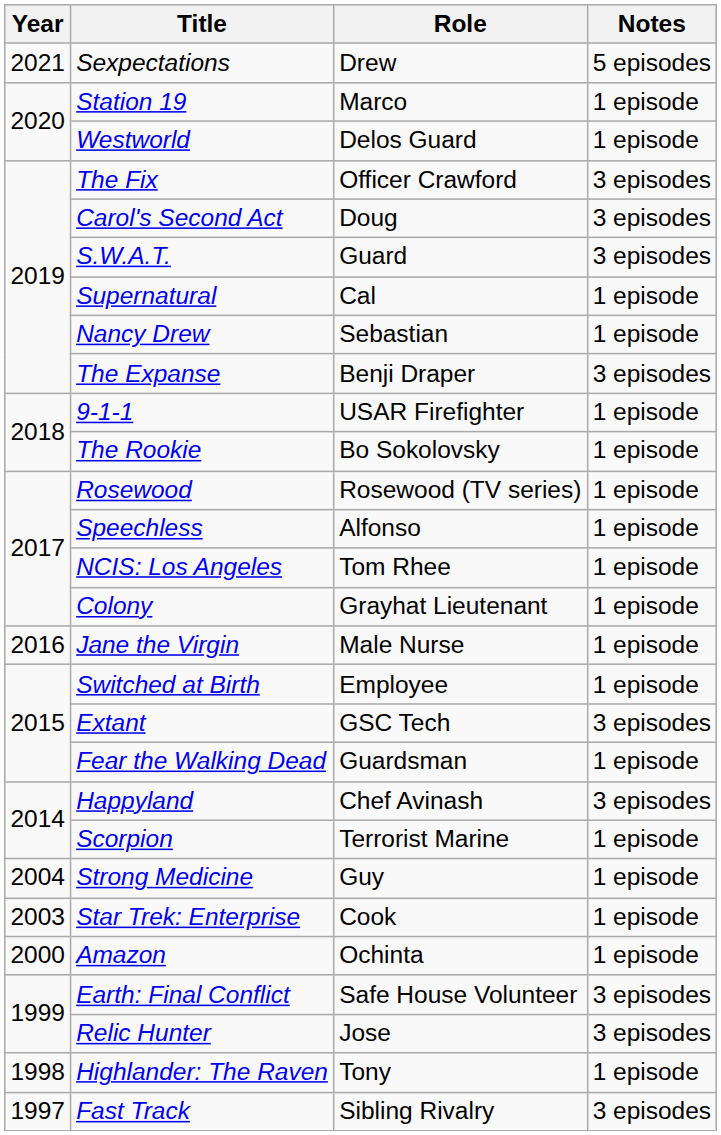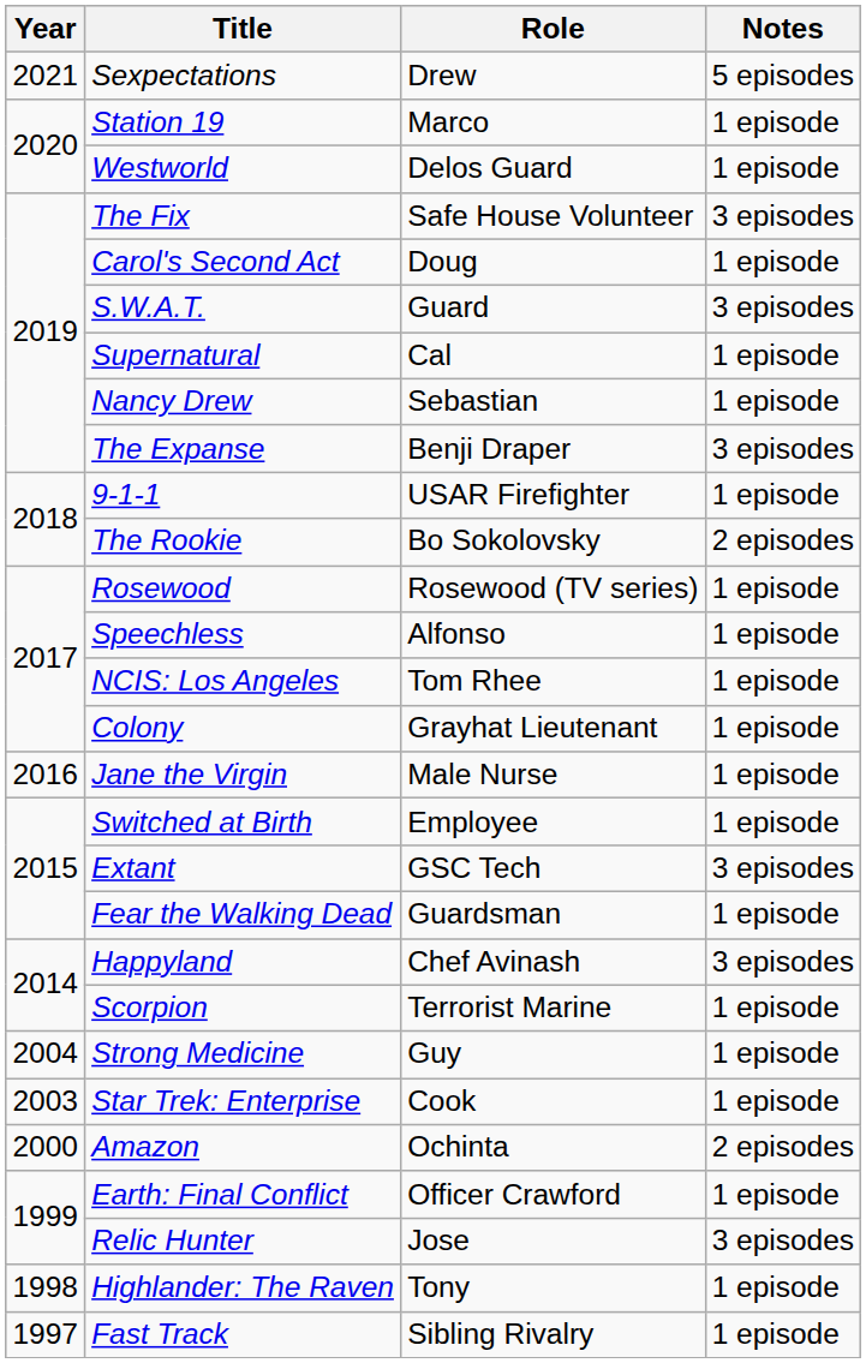 <table class="wikitable sortable">
 <tr>
 <th>Year</th>
 <th>Title</th>
 <th>Role</th>
 <th class="wikitable sortable">Notes</th>
 </tr>
 <tr>
 <td>2021</td>
 <td><em>Sexpectations</em></td>
 <td>Drew</td>
 <td>5 episodes</td>
 </tr>
 <tr>
 <td rowspan=2>2020</td>
 <td><em><a href='#'>Station 19</a></em></td>
 <td>Marco</td>
 <td>1 episode</td>
 </tr>
 <tr>
 <td><em><a href='#'>Westworld</a></em></td>
 <td>Delos Guard</td>
 <td>1 episode</td>
 </tr>
 <tr>
 <td rowspan=6>2019</td>
 <td><em><a href='#'>The Fix</a></em></td>
-<td>Officer Crawford</td>
+<td>Safe House Volunteer</td>
 <td>3 episodes</td>
 </tr>
 <tr>
 <td><em><a href='#'>Carol's Second Act</a></em></td>
 <td>Doug</td>
-<td>3 episodes</td>
+<td>1 episode</td>
 </tr>
 <tr>
 <td><em><a href='#'>S.W.A.T.</a></em></td>
 <td>Guard</td>
 <td>3 episodes</td>
 </tr>
 <tr>
 <td><em><a href='#'>Supernatural</a></em></td>
 <td>Cal</td>
 <td>1 episode</td>
 </tr>
 <tr>
 <td><em><a href='#'>Nancy Drew</a></em></td>
 <td>Sebastian</td>
 <td>1 episode</td>
 </tr>
 <tr>
 <td><em><a href='#'>The Expanse</a></em></td>
 <td>Benji Draper</td>
 <td>3 episodes</td>
 </tr>
 <tr>
 <td rowspan=2>2018</td>
 <td><em><a href='#'>9-1-1</a></em></td>
 <td>USAR Firefighter</td>
 <td>1 episode</td>
 </tr>
 <tr>
 <td><em><a href='#'>The Rookie</a></em></td>
 <td>Bo Sokolovsky</td>
-<td>1 episode</td>
+<td>2 episodes</td>
 </tr>
 <tr>
 <td rowspan=4>2017</td>
 <td><em><a href='#'>Rosewood</a></em></td>
 <td>Rosewood (TV series)</td>
 <td>1 episode</td>
 </tr>
 <tr>
 <td><em><a href='#'>Speechless</a></em></td>
 <td>Alfonso</td>
 <td>1 episode</td>
 </tr>
 <tr>
 <td><em><a href='#'>NCIS: Los Angeles</a></em></td>
 <td>Tom Rhee</td>
 <td>1 episode</td>
 </tr>
 <tr>
 <td><em><a href='#'>Colony</a></em></td>
 <td>Grayhat Lieutenant</td>
 <td>1 episode</td>
 </tr>
 <tr>
 <td>2016</td>
 <td><em><a href='#'>Jane the Virgin</a></em></td>
 <td>Male Nurse</td>
 <td>1 episode</td>
 </tr>
 <tr>
 <td rowspan=3>2015</td>
 <td><em><a href='#'>Switched at Birth</a></em></td>
 <td>Employee</td>
 <td>1 episode</td>
 </tr>
 <tr>
 <td><em><a href='#'>Extant</a></em></td>
 <td>GSC Tech</td>
 <td>3 episodes</td>
 </tr>
 <tr>
 <td><em><a href='#'>Fear the Walking Dead</a></em></td>
 <td>Guardsman</td>
 <td>1 episode</td>
 </tr>
 <tr>
 <td rowspan=2>2014</td>
 <td><em><a href='#'>Happyland</a></em></td>
 <td>Chef Avinash</td>
 <td>3 episodes</td>
 </tr>
 <tr>
 <td><em><a href='#'>Scorpion</a></em></td>
 <td>Terrorist Marine</td>
 <td>1 episode</td>
 </tr>
 <tr>
 <td>2004</td>
 <td><em><a href='#'>Strong Medicine</a></em></td>
 <td>Guy</td>
 <td>1 episode</td>
 </tr>
 <tr>
 <td>2003</td>
 <td><em><a href='#'>Star Trek: Enterprise</a></em></td>
 <td>Cook</td>
 <td>1 episode</td>
 </tr>
 <tr>
 <td>2000</td>
 <td><em><a href='#'>Amazon</a></em></td>
 <td>Ochinta</td>
-<td>1 episode</td>
+<td>2 episodes</td>
 </tr>
 <tr>
 <td rowspan=2>1999</td>
 <td><em><a href='#'>Earth: Final Conflict</a></em></td>
-<td>Safe House Volunteer</td>
-<td>3 episodes</td>
+<td>Officer Crawford</td>
+<td>1 episode</td>
 </tr>
 <tr>
 <td><em><a href='#'>Relic Hunter</a></em></td>
 <td>Jose</td>
 <td>3 episodes</td>
 </tr>
 <tr>
 <td>1998</td>
 <td><em><a href='#'>Highlander: The Raven</a></em></td>
 <td>Tony</td>
 <td>1 episode</td>
 </tr>
 <tr>
 <td>1997</td>
 <td><em><a href='#'>Fast Track</a></em></td>
 <td>Sibling Rivalry</td>
-<td>3 episodes</td>
+<td>1 episode</td>
 </tr>
 <tr>
 </tr>
 </table>
